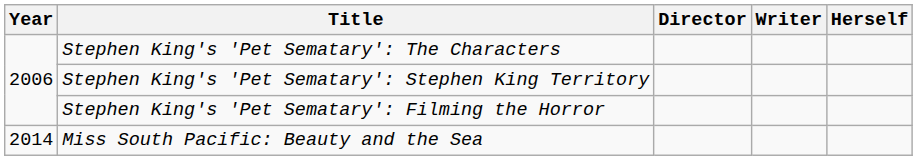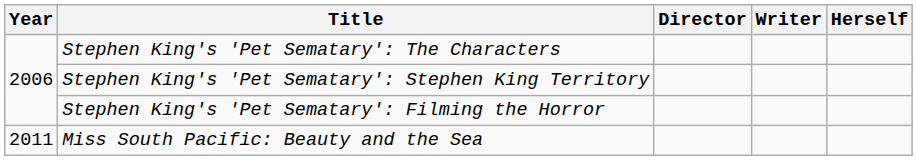 <table class="wikitable">
 <tr>
 <th>Year</th>
 <th>Title</th>
 <th>Director</th>
 <th>Writer</th>
 <th>Herself</th>
 </tr>
 <tr>
 <td rowspan="3">2006</td>
 <td><em>Stephen King's 'Pet Sematary': The Characters</em></td>
 <td></td>
 <td></td>
 <td></td>
 </tr>
 <tr>
 <td><em>Stephen King's 'Pet Sematary': Stephen King Territory</em></td>
 <td></td>
 <td></td>
 <td></td>
 </tr>
 <tr>
 <td><em>Stephen King's 'Pet Sematary': Filming the Horror</em></td>
 <td></td>
 <td></td>
 <td></td>
 </tr>
 <tr>
-<td>2014</td>
+<td>2011</td>
 <td><em>Miss South Pacific: Beauty and the Sea</em></td>
 <td></td>
 <td></td>
 <td></td>
 </tr>
 </table>
